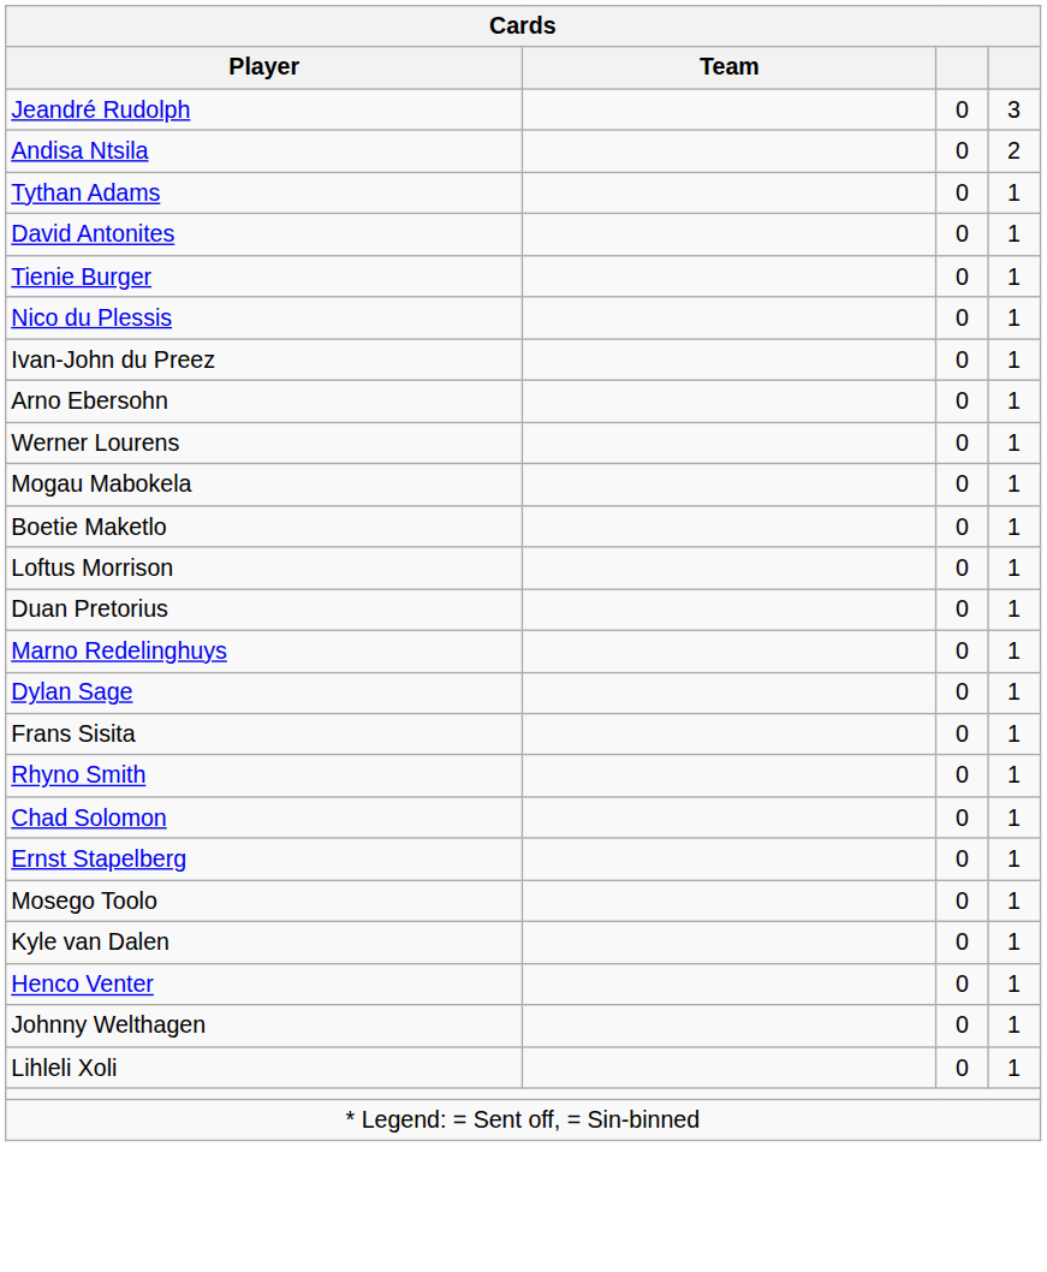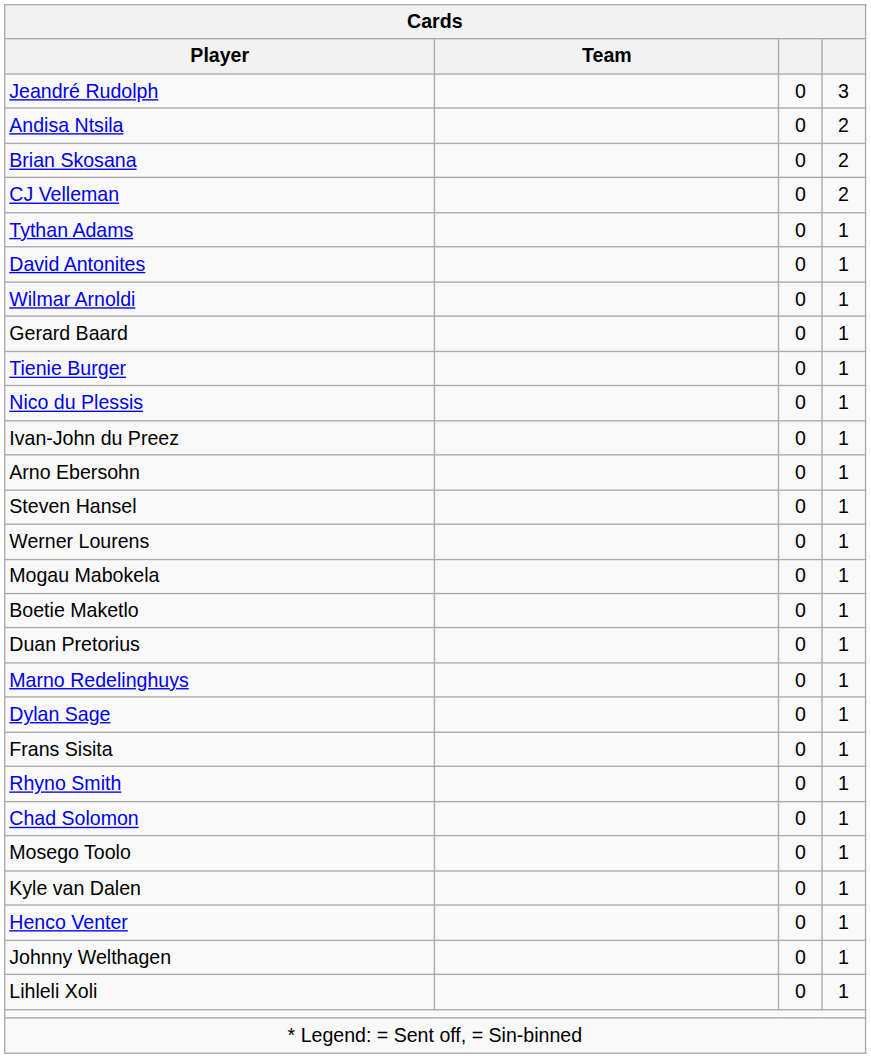 <table class="wikitable collapsible collapsed sortable" style="text-align:center; line-height:130%; font-size:90%; width:40%;">
 <tr>
 <th colspan=4>Cards</th>
 </tr>
 <tr>
 <th style="width:50%;">Player</th>
 <th style="width:40%;">Team</th>
 <th style="width:5%;"></th>
 <th style="width:5%;"><br></th>
 </tr>
 <tr>
 <td style="text-align:left;"><a href='#'>Jeandré Rudolph</a></td>
 <td style="text-align:left;"></td>
 <td>0</td>
 <td>3</td>
 </tr>
 <tr>
 <td style="text-align:left;"><a href='#'>Andisa Ntsila</a></td>
 <td style="text-align:left;"></td>
 <td>0</td>
 <td>2</td>
 </tr>
 <tr>
+<td style="text-align:left;"><a href='#'>Brian Skosana</a></td>
+<td style="text-align:left;"></td>
+<td>0</td>
+<td>2</td>
+</tr>
+<tr>
+<td style="text-align:left;"><a href='#'>CJ Velleman</a></td>
+<td style="text-align:left;"></td>
+<td>0</td>
+<td>2</td>
+</tr>
+<tr>
 <td style="text-align:left;"><a href='#'>Tythan Adams</a></td>
 <td style="text-align:left;"></td>
 <td>0</td>
 <td>1</td>
 </tr>
 <tr>
 <td style="text-align:left;"><a href='#'>David Antonites</a></td>
+<td style="text-align:left;"></td>
+<td>0</td>
+<td>1</td>
+</tr>
+<tr>
+<td style="text-align:left;"><a href='#'>Wilmar Arnoldi</a></td>
+<td style="text-align:left;"></td>
+<td>0</td>
+<td>1</td>
+</tr>
+<tr>
+<td style="text-align:left;">Gerard Baard</td>
 <td style="text-align:left;"></td>
 <td>0</td>
 <td>1</td>
 </tr>
 <tr>
 <td style="text-align:left;"><a href='#'>Tienie Burger</a></td>
 <td style="text-align:left;"></td>
 <td>0</td>
 <td>1</td>
 </tr>
 <tr>
 <td style="text-align:left;"><a href='#'>Nico du Plessis</a></td>
 <td style="text-align:left;"></td>
 <td>0</td>
 <td>1</td>
 </tr>
 <tr>
 <td style="text-align:left;">Ivan-John du Preez</td>
 <td style="text-align:left;"></td>
 <td>0</td>
 <td>1</td>
 </tr>
 <tr>
 <td style="text-align:left;">Arno Ebersohn</td>
 <td style="text-align:left;"></td>
 <td>0</td>
 <td>1</td>
 </tr>
 <tr>
+<td style="text-align:left;">Steven Hansel</td>
+<td style="text-align:left;"></td>
+<td>0</td>
+<td>1</td>
+</tr>
+<tr>
 <td style="text-align:left;">Werner Lourens</td>
 <td style="text-align:left;"></td>
 <td>0</td>
 <td>1</td>
 </tr>
 <tr>
 <td style="text-align:left;">Mogau Mabokela</td>
 <td style="text-align:left;"></td>
 <td>0</td>
 <td>1</td>
 </tr>
 <tr>
 <td style="text-align:left;">Boetie Maketlo</td>
-<td style="text-align:left;"></td>
-<td>0</td>
-<td>1</td>
-</tr>
-<tr>
-<td style="text-align:left;">Loftus Morrison</td>
 <td style="text-align:left;"></td>
 <td>0</td>
 <td>1</td>
 </tr>
 <tr>
 <td style="text-align:left;">Duan Pretorius</td>
 <td style="text-align:left;"></td>
 <td>0</td>
 <td>1</td>
 </tr>
 <tr>
 <td style="text-align:left;"><a href='#'>Marno Redelinghuys</a></td>
 <td style="text-align:left;"></td>
 <td>0</td>
 <td>1</td>
 </tr>
 <tr>
 <td style="text-align:left;"><a href='#'>Dylan Sage</a></td>
 <td style="text-align:left;"></td>
 <td>0</td>
 <td>1</td>
 </tr>
 <tr>
 <td style="text-align:left;">Frans Sisita</td>
 <td style="text-align:left;"></td>
 <td>0</td>
 <td>1</td>
 </tr>
 <tr>
 <td style="text-align:left;"><a href='#'>Rhyno Smith</a></td>
 <td style="text-align:left;"></td>
 <td>0</td>
 <td>1</td>
 </tr>
 <tr>
 <td style="text-align:left;"><a href='#'>Chad Solomon</a></td>
 <td style="text-align:left;"></td>
 <td>0</td>
 <td>1</td>
 </tr>
 <tr>
-<td style="text-align:left;"><a href='#'>Ernst Stapelberg</a></td>
-<td style="text-align:left;"></td>
-<td>0</td>
-<td>1</td>
-</tr>
-<tr>
 <td style="text-align:left;">Mosego Toolo</td>
 <td style="text-align:left;"></td>
 <td>0</td>
 <td>1</td>
 </tr>
 <tr>
 <td style="text-align:left;">Kyle van Dalen</td>
 <td style="text-align:left;"></td>
 <td>0</td>
 <td>1</td>
 </tr>
 <tr>
 <td style="text-align:left;"><a href='#'>Henco Venter</a></td>
 <td style="text-align:left;"></td>
 <td>0</td>
 <td>1</td>
 </tr>
 <tr>
 <td style="text-align:left;">Johnny Welthagen</td>
 <td style="text-align:left;"></td>
 <td>0</td>
 <td>1</td>
 </tr>
 <tr>
 <td style="text-align:left;">Lihleli Xoli</td>
 <td style="text-align:left;"></td>
 <td>0</td>
 <td>1</td>
 </tr>
 <tr>
 <td colspan="4"></td>
 </tr>
 <tr>
 <td colspan="4">* Legend:  = Sent off,  = Sin-binned</td>
 </tr>
 </table>
